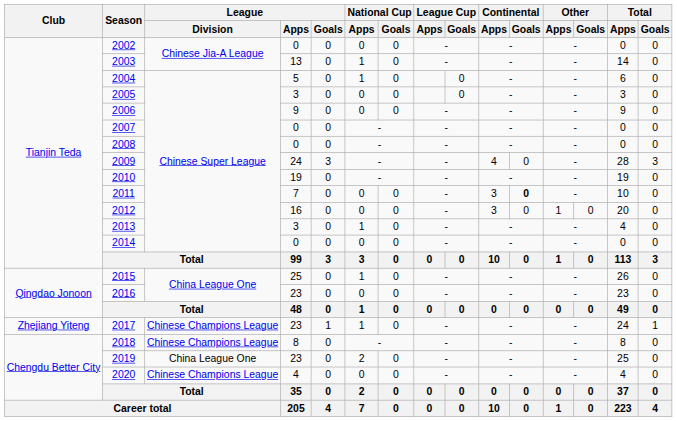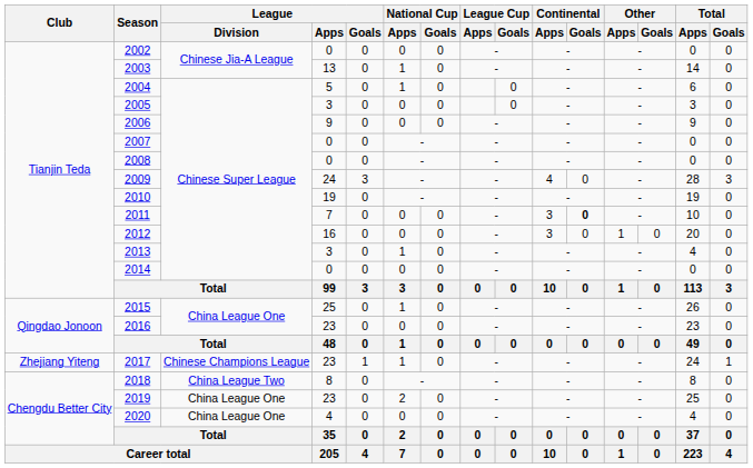 <table class="wikitable" style="text-align: center">
 <tr>
 <th rowspan="2">Club</th>
 <th rowspan="2">Season</th>
 <th colspan="3">League</th>
 <th colspan="2">National Cup</th>
 <th colspan="2">League Cup</th>
 <th colspan="2">Continental</th>
 <th colspan="2">Other</th>
 <th colspan="2">Total</th>
 </tr>
 <tr>
 <th>Division</th>
 <th>Apps</th>
 <th>Goals</th>
 <th>Apps</th>
 <th>Goals</th>
 <th>Apps</th>
 <th>Goals</th>
 <th>Apps</th>
 <th>Goals</th>
 <th>Apps</th>
 <th>Goals</th>
 <th>Apps</th>
 <th>Goals</th>
 </tr>
 <tr>
 <td rowspan=14><a href='#'>Tianjin Teda</a></td>
 <td><a href='#'>2002</a></td>
 <td rowspan=2><a href='#'>Chinese Jia-A League</a></td>
 <td>0</td>
 <td>0</td>
 <td>0</td>
 <td>0</td>
 <td colspan="2">-</td>
 <td colspan="2">-</td>
 <td colspan="2">-</td>
 <td>0</td>
 <td>0</td>
 </tr>
 <tr>
 <td><a href='#'>2003</a></td>
 <td>13</td>
 <td>0</td>
 <td>1</td>
 <td>0</td>
 <td colspan="2">-</td>
 <td colspan="2">-</td>
 <td colspan="2">-</td>
 <td>14</td>
 <td>0</td>
 </tr>
 <tr>
 <td><a href='#'>2004</a></td>
 <td rowspan=11><a href='#'>Chinese Super League</a></td>
 <td>5</td>
 <td>0</td>
 <td>1</td>
 <td>0</td>
 <td></td>
 <td>0</td>
 <td colspan="2">-</td>
 <td colspan="2">-</td>
 <td>6</td>
 <td>0</td>
 </tr>
 <tr>
 <td><a href='#'>2005</a></td>
 <td>3</td>
 <td>0</td>
 <td>0</td>
 <td>0</td>
 <td></td>
 <td>0</td>
 <td colspan="2">-</td>
 <td colspan="2">-</td>
 <td>3</td>
 <td>0</td>
 </tr>
 <tr>
 <td><a href='#'>2006</a></td>
 <td>9</td>
 <td>0</td>
 <td>0</td>
 <td>0</td>
 <td colspan="2">-</td>
 <td colspan="2">-</td>
 <td colspan="2">-</td>
 <td>9</td>
 <td>0</td>
 </tr>
 <tr>
 <td><a href='#'>2007</a></td>
 <td>0</td>
 <td>0</td>
 <td colspan="2">-</td>
 <td colspan="2">-</td>
 <td colspan="2">-</td>
 <td colspan="2">-</td>
 <td>0</td>
 <td>0</td>
 </tr>
 <tr>
 <td><a href='#'>2008</a></td>
 <td>0</td>
 <td>0</td>
 <td colspan="2">-</td>
 <td colspan="2">-</td>
 <td colspan="2">-</td>
 <td colspan="2">-</td>
 <td>0</td>
 <td>0</td>
 </tr>
 <tr>
 <td><a href='#'>2009</a></td>
 <td>24</td>
 <td>3</td>
 <td colspan="2">-</td>
 <td colspan="2">-</td>
 <td>4</td>
 <td>0</td>
 <td colspan="2">-</td>
 <td>28</td>
 <td>3</td>
 </tr>
 <tr>
 <td><a href='#'>2010</a></td>
 <td>19</td>
 <td>0</td>
 <td colspan="2">-</td>
 <td colspan="2">-</td>
 <td colspan="2">-</td>
 <td colspan="2">-</td>
 <td>19</td>
 <td>0</td>
 </tr>
 <tr>
 <td><a href='#'>2011</a></td>
 <td>7</td>
 <td>0</td>
 <td>0</td>
 <td>0</td>
 <td colspan="2">-</td>
 <td>3</td>
 <td><strong>0</strong></td>
 <td colspan="2">-</td>
 <td>10</td>
 <td>0</td>
 </tr>
 <tr>
 <td><a href='#'>2012</a></td>
 <td>16</td>
 <td>0</td>
 <td>0</td>
 <td>0</td>
 <td colspan="2">-</td>
 <td>3</td>
 <td>0</td>
 <td>1</td>
 <td>0</td>
 <td>20</td>
 <td>0</td>
 </tr>
 <tr>
 <td><a href='#'>2013</a></td>
 <td>3</td>
 <td>0</td>
 <td>1</td>
 <td>0</td>
 <td colspan="2">-</td>
 <td colspan="2">-</td>
 <td colspan="2">-</td>
 <td>4</td>
 <td>0</td>
 </tr>
 <tr>
 <td><a href='#'>2014</a></td>
 <td>0</td>
 <td>0</td>
 <td>0</td>
 <td>0</td>
 <td colspan="2">-</td>
 <td colspan="2">-</td>
 <td colspan="2">-</td>
 <td>0</td>
 <td>0</td>
 </tr>
 <tr>
 <th colspan="2"><strong>Total</strong></th>
 <th>99</th>
 <th>3</th>
 <th>3</th>
 <th>0</th>
 <th>0</th>
 <th>0</th>
 <th>10</th>
 <th>0</th>
 <th>1</th>
 <th>0</th>
 <th>113</th>
 <th>3</th>
 </tr>
 <tr>
 <td rowspan=3><a href='#'>Qingdao Jonoon</a></td>
 <td><a href='#'>2015</a></td>
 <td rowspan=2><a href='#'>China League One</a></td>
 <td>25</td>
 <td>0</td>
 <td>1</td>
 <td>0</td>
 <td colspan="2">-</td>
 <td colspan="2">-</td>
 <td colspan="2">-</td>
 <td>26</td>
 <td>0</td>
 </tr>
 <tr>
 <td><a href='#'>2016</a></td>
 <td>23</td>
 <td>0</td>
 <td>0</td>
 <td>0</td>
 <td colspan="2">-</td>
 <td colspan="2">-</td>
 <td colspan="2">-</td>
 <td>23</td>
 <td>0</td>
 </tr>
 <tr>
 <th colspan="2"><strong>Total</strong></th>
 <th>48</th>
 <th>0</th>
 <th>1</th>
 <th>0</th>
 <th>0</th>
 <th>0</th>
 <th>0</th>
 <th>0</th>
 <th>0</th>
 <th>0</th>
 <th>49</th>
 <th>0</th>
 </tr>
 <tr>
 <td><a href='#'>Zhejiang Yiteng</a></td>
 <td><a href='#'>2017</a></td>
 <td><a href='#'>Chinese Champions League</a></td>
 <td>23</td>
 <td>1</td>
 <td>1</td>
 <td>0</td>
 <td colspan="2">-</td>
 <td colspan="2">-</td>
 <td colspan="2">-</td>
 <td>24</td>
 <td>1</td>
 </tr>
 <tr>
 <td rowspan=4><a href='#'>Chengdu Better City</a></td>
 <td><a href='#'>2018</a></td>
-<td><a href='#'>Chinese Champions League</a></td>
+<td><a href='#'>China League Two</a></td>
 <td>8</td>
 <td>0</td>
 <td colspan="2">-</td>
 <td colspan="2">-</td>
 <td colspan="2">-</td>
 <td colspan="2">-</td>
 <td>8</td>
 <td>0</td>
 </tr>
 <tr>
 <td><a href='#'>2019</a></td>
 <td>China League One</td>
 <td>23</td>
 <td>0</td>
 <td>2</td>
 <td>0</td>
 <td colspan="2">-</td>
 <td colspan="2">-</td>
 <td colspan="2">-</td>
 <td>25</td>
 <td>0</td>
 </tr>
 <tr>
 <td><a href='#'>2020</a></td>
-<td><a href='#'>Chinese Champions League</a></td>
+<td>China League One</td>
 <td>4</td>
 <td>0</td>
 <td>0</td>
 <td>0</td>
 <td colspan="2">-</td>
 <td colspan="2">-</td>
 <td colspan="2">-</td>
 <td>4</td>
 <td>0</td>
 </tr>
 <tr>
 <th colspan="2"><strong>Total</strong></th>
 <th>35</th>
 <th>0</th>
 <th>2</th>
 <th>0</th>
 <th>0</th>
 <th>0</th>
 <th>0</th>
 <th>0</th>
 <th>0</th>
 <th>0</th>
 <th>37</th>
 <th>0</th>
 </tr>
 <tr>
 <th colspan=3>Career total</th>
 <th>205</th>
 <th>4</th>
 <th>7</th>
 <th>0</th>
 <th>0</th>
 <th>0</th>
 <th>10</th>
 <th>0</th>
 <th>1</th>
 <th>0</th>
 <th>223</th>
 <th>4</th>
 </tr>
 </table>
